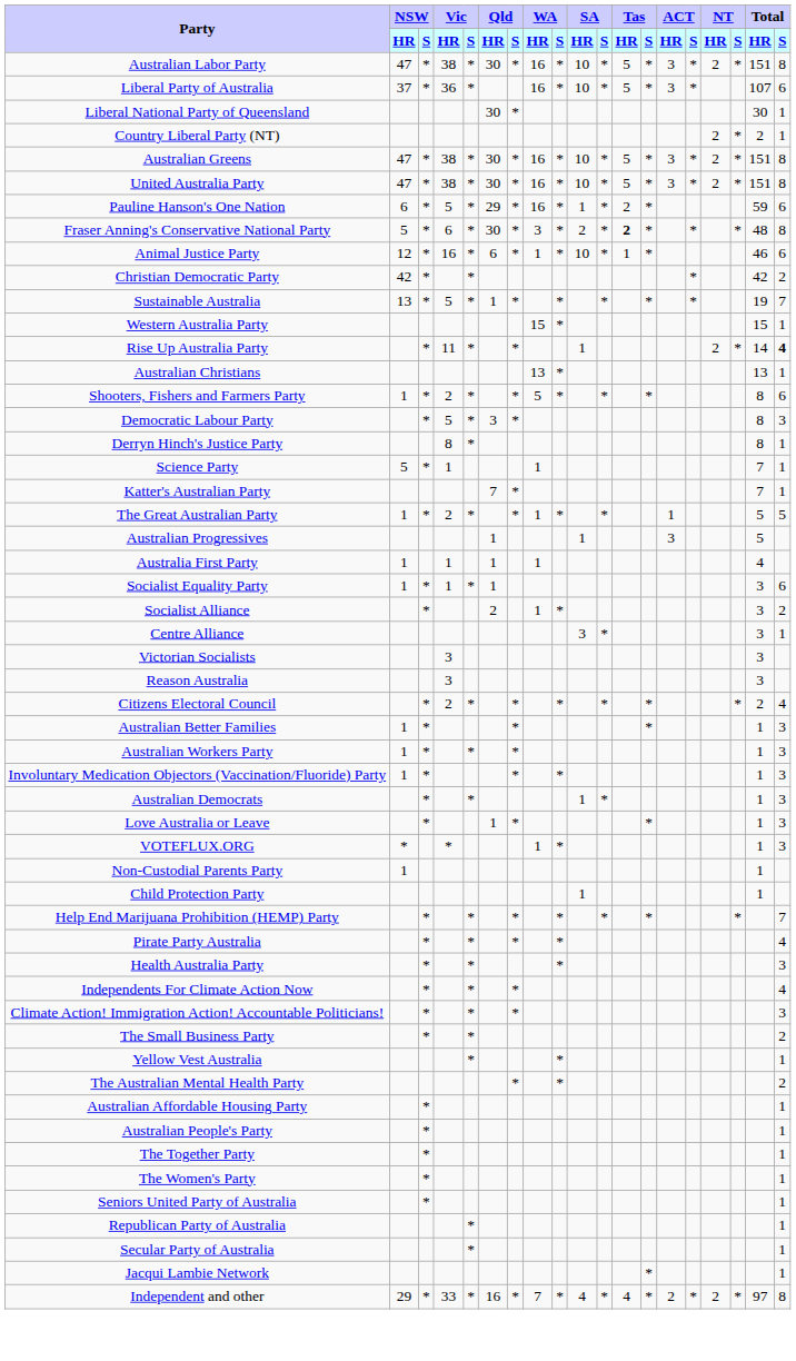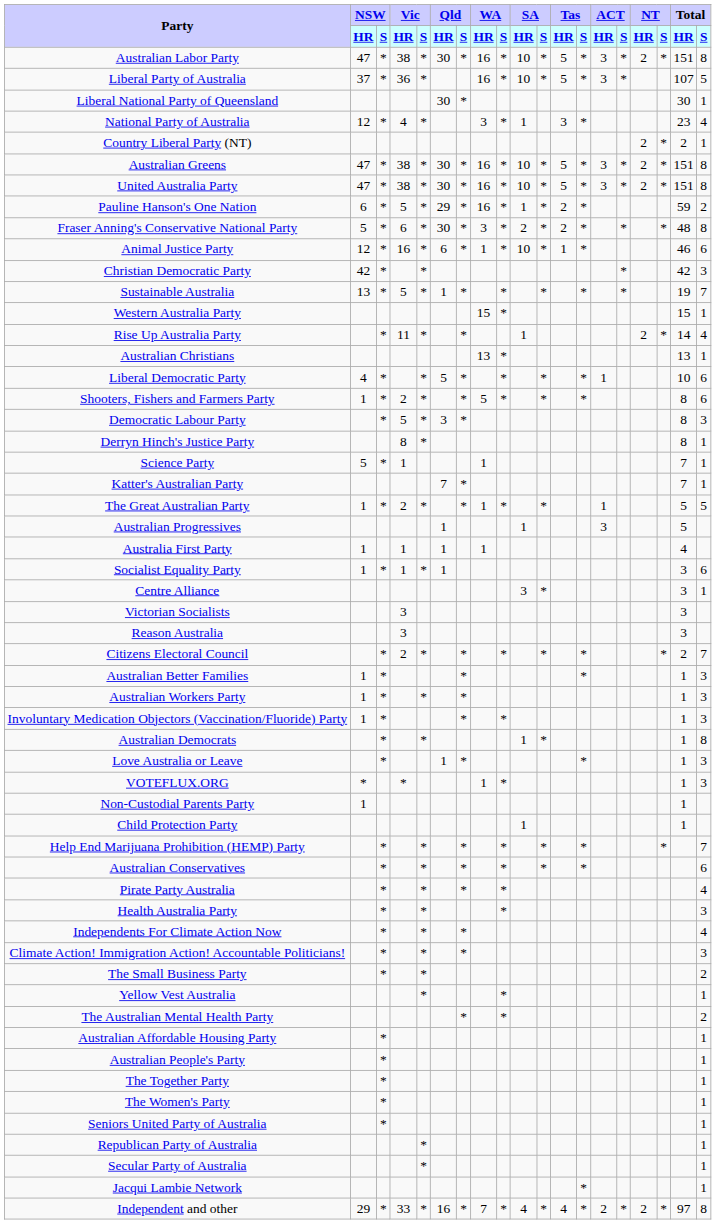 <table class="wikitable" style="text-align:center">
 <tr>
 <th rowspan="2" style="background:#ccf;">Party</th>
 <th colspan="2" style="background:#ccf;"><a href='#'>NSW</a></th>
 <th colspan="2" style="background:#ccf;"><a href='#'>Vic</a></th>
 <th colspan="2" style="background:#ccf;"><a href='#'>Qld</a></th>
 <th colspan="2" style="background:#ccf;"><a href='#'>WA</a></th>
 <th colspan="2" style="background:#ccf;"><a href='#'>SA</a></th>
 <th colspan="2" style="background:#ccf;"><a href='#'>Tas</a></th>
 <th colspan="2" style="background:#ccf;"><a href='#'>ACT</a></th>
 <th colspan="2" style="background:#ccf;"><a href='#'>NT</a></th>
 <th colspan="2" style="background:#ccf;">Total</th>
 </tr>
 <tr>
 <th style="background:#cff;"><a href='#'>HR</a></th>
 <th style="background:#cff;"><a href='#'>S</a></th>
 <th style="background:#cff;"><a href='#'>HR</a></th>
 <th style="background:#cff;"><a href='#'>S</a></th>
 <th style="background:#cff;"><a href='#'>HR</a></th>
 <th style="background:#cff;"><a href='#'>S</a></th>
 <th style="background:#cff;"><a href='#'>HR</a></th>
 <th style="background:#cff;"><a href='#'>S</a></th>
 <th style="background:#cff;"><a href='#'>HR</a></th>
 <th style="background:#cff;"><a href='#'>S</a></th>
 <th style="background:#cff;"><a href='#'>HR</a></th>
 <th style="background:#cff;"><a href='#'>S</a></th>
 <th style="background:#cff;"><a href='#'>HR</a></th>
 <th style="background:#cff;"><a href='#'>S</a></th>
 <th style="background:#cff;"><a href='#'>HR</a></th>
 <th style="background:#cff;"><a href='#'>S</a></th>
 <th style="background:#cff;"><a href='#'>HR</a></th>
 <th style="background:#cff;"><a href='#'>S</a></th>
 </tr>
 <tr>
 <td style="font-size:100%;"><a href='#'>Australian Labor Party</a></td>
 <td>47</td>
 <td>*</td>
 <td>38</td>
 <td>*</td>
 <td>30</td>
 <td>*</td>
 <td>16</td>
 <td>*</td>
 <td>10</td>
 <td>*</td>
 <td>5</td>
 <td>*</td>
 <td>3</td>
 <td>*</td>
 <td>2</td>
 <td>*</td>
 <td>151</td>
 <td>8</td>
 </tr>
 <tr>
 <td style="font-size:100%;"><a href='#'>Liberal Party of Australia</a></td>
 <td>37</td>
 <td>*</td>
 <td>36</td>
 <td>*</td>
 <td></td>
 <td></td>
 <td>16</td>
 <td>*</td>
 <td>10</td>
 <td>*</td>
 <td>5</td>
 <td>*</td>
 <td>3</td>
 <td>*</td>
 <td></td>
 <td></td>
 <td>107</td>
-<td>6</td>
+<td>5</td>
 </tr>
 <tr>
 <td style="font-size:100%;"><a href='#'>Liberal National Party of Queensland</a></td>
 <td></td>
 <td></td>
 <td></td>
 <td></td>
 <td>30</td>
 <td>*</td>
 <td></td>
 <td></td>
 <td></td>
 <td></td>
 <td></td>
 <td></td>
 <td></td>
 <td></td>
 <td></td>
 <td></td>
 <td>30</td>
 <td>1</td>
+</tr>
+<tr>
+<td style="font-size:100%;"><a href='#'>National Party of Australia</a></td>
+<td>12</td>
+<td>*</td>
+<td>4</td>
+<td>*</td>
+<td></td>
+<td></td>
+<td>3</td>
+<td>*</td>
+<td>1</td>
+<td></td>
+<td>3</td>
+<td>*</td>
+<td></td>
+<td></td>
+<td></td>
+<td></td>
+<td>23</td>
+<td>4</td>
 </tr>
 <tr>
 <td style="font-size:100%;"><a href='#'>Country Liberal Party</a> (NT)</td>
 <td></td>
 <td></td>
 <td></td>
 <td></td>
 <td></td>
 <td></td>
 <td></td>
 <td></td>
 <td></td>
 <td></td>
 <td></td>
 <td></td>
 <td></td>
 <td></td>
 <td>2</td>
 <td>*</td>
 <td>2</td>
 <td>1</td>
 </tr>
 <tr>
 <td style="font-size:100%;"><a href='#'>Australian Greens</a></td>
 <td>47</td>
 <td>*</td>
 <td>38</td>
 <td>*</td>
 <td>30</td>
 <td>*</td>
 <td>16</td>
 <td>*</td>
 <td>10</td>
 <td>*</td>
 <td>5</td>
 <td>*</td>
 <td>3</td>
 <td>*</td>
 <td>2</td>
 <td>*</td>
 <td>151</td>
 <td>8</td>
 </tr>
 <tr>
 <td style="font-size:100%;"><a href='#'>United Australia Party</a></td>
 <td>47</td>
 <td>*</td>
 <td>38</td>
 <td>*</td>
 <td>30</td>
 <td>*</td>
 <td>16</td>
 <td>*</td>
 <td>10</td>
 <td>*</td>
 <td>5</td>
 <td>*</td>
 <td>3</td>
 <td>*</td>
 <td>2</td>
 <td>*</td>
 <td>151</td>
 <td>8</td>
 </tr>
 <tr>
 <td style="font-size:100%;"><a href='#'>Pauline Hanson's One Nation</a></td>
 <td>6</td>
 <td>*</td>
 <td>5</td>
 <td>*</td>
 <td>29</td>
 <td>*</td>
 <td>16</td>
 <td>*</td>
 <td>1</td>
 <td>*</td>
 <td>2</td>
 <td>*</td>
 <td></td>
 <td></td>
 <td></td>
 <td></td>
 <td>59</td>
-<td>6</td>
+<td>2</td>
 </tr>
 <tr>
 <td style="font-size:100%;"><a href='#'>Fraser Anning's Conservative National Party</a></td>
 <td>5</td>
 <td>*</td>
 <td>6</td>
 <td>*</td>
 <td>30</td>
 <td>*</td>
 <td>3</td>
 <td>*</td>
 <td>2</td>
 <td>*</td>
-<td><strong>2</strong></td>
+<td>2</td>
 <td>*</td>
 <td></td>
 <td>*</td>
 <td></td>
 <td>*</td>
 <td>48</td>
 <td>8</td>
 </tr>
 <tr>
 <td style="font-size:100%;"><a href='#'>Animal Justice Party</a></td>
 <td>12</td>
 <td>*</td>
 <td>16</td>
 <td>*</td>
 <td>6</td>
 <td>*</td>
 <td>1</td>
 <td>*</td>
 <td>10</td>
 <td>*</td>
 <td>1</td>
 <td>*</td>
 <td></td>
 <td></td>
 <td></td>
 <td></td>
 <td>46</td>
 <td>6</td>
 </tr>
 <tr>
 <td style="font-size:100%;"><a href='#'>Christian Democratic Party</a></td>
 <td>42</td>
 <td>*</td>
 <td></td>
 <td>*</td>
 <td></td>
 <td></td>
 <td></td>
 <td></td>
 <td></td>
 <td></td>
 <td></td>
 <td></td>
 <td></td>
 <td>*</td>
 <td></td>
 <td></td>
 <td>42</td>
-<td>2</td>
+<td>3</td>
 </tr>
 <tr>
 <td style="font-size:100%;"><a href='#'>Sustainable Australia</a></td>
 <td>13</td>
 <td>*</td>
 <td>5</td>
 <td>*</td>
 <td>1</td>
 <td>*</td>
 <td></td>
 <td>*</td>
 <td></td>
 <td>*</td>
 <td></td>
 <td>*</td>
 <td></td>
 <td>*</td>
 <td></td>
 <td></td>
 <td>19</td>
 <td>7</td>
 </tr>
 <tr>
 <td style="font-size:100%;"><a href='#'>Western Australia Party</a></td>
 <td></td>
 <td></td>
 <td></td>
 <td></td>
 <td></td>
 <td></td>
 <td>15</td>
 <td>*</td>
 <td></td>
 <td></td>
 <td></td>
 <td></td>
 <td></td>
 <td></td>
 <td></td>
 <td></td>
 <td>15</td>
 <td>1</td>
 </tr>
 <tr>
 <td style="font-size:100%;"><a href='#'>Rise Up Australia Party</a></td>
 <td></td>
 <td>*</td>
 <td>11</td>
 <td>*</td>
 <td></td>
 <td>*</td>
 <td></td>
 <td></td>
 <td>1</td>
 <td></td>
 <td></td>
 <td></td>
 <td></td>
 <td></td>
 <td>2</td>
 <td>*</td>
 <td>14</td>
-<td><strong>4</strong></td>
+<td>4</td>
 </tr>
 <tr>
 <td style="font-size:100%;"><a href='#'>Australian Christians</a></td>
 <td></td>
 <td></td>
 <td></td>
 <td></td>
 <td></td>
 <td></td>
 <td>13</td>
 <td>*</td>
 <td></td>
 <td></td>
 <td></td>
 <td></td>
 <td></td>
 <td></td>
 <td></td>
 <td></td>
 <td>13</td>
 <td>1</td>
+</tr>
+<tr>
+<td style="font-size:100%;"><a href='#'>Liberal Democratic Party</a></td>
+<td>4</td>
+<td>*</td>
+<td></td>
+<td>*</td>
+<td>5</td>
+<td>*</td>
+<td></td>
+<td>*</td>
+<td></td>
+<td>*</td>
+<td></td>
+<td>*</td>
+<td>1</td>
+<td></td>
+<td></td>
+<td></td>
+<td>10</td>
+<td>6</td>
 </tr>
 <tr>
 <td style="font-size:100%;"><a href='#'>Shooters, Fishers and Farmers Party</a></td>
 <td>1</td>
 <td>*</td>
 <td>2</td>
 <td>*</td>
 <td></td>
 <td>*</td>
 <td>5</td>
 <td>*</td>
 <td></td>
 <td>*</td>
 <td></td>
 <td>*</td>
 <td></td>
 <td></td>
 <td></td>
 <td></td>
 <td>8</td>
 <td>6</td>
 </tr>
 <tr>
 <td style="font-size:100%;"><a href='#'>Democratic Labour Party</a></td>
 <td></td>
 <td>*</td>
 <td>5</td>
 <td>*</td>
 <td>3</td>
 <td>*</td>
 <td></td>
 <td></td>
 <td></td>
 <td></td>
 <td></td>
 <td></td>
 <td></td>
 <td></td>
 <td></td>
 <td></td>
 <td>8</td>
 <td>3</td>
 </tr>
 <tr>
 <td style="font-size:100%;"><a href='#'>Derryn Hinch's Justice Party</a></td>
 <td></td>
 <td></td>
 <td>8</td>
 <td>*</td>
 <td></td>
 <td></td>
 <td></td>
 <td></td>
 <td></td>
 <td></td>
 <td></td>
 <td></td>
 <td></td>
 <td></td>
 <td></td>
 <td></td>
 <td>8</td>
 <td>1</td>
 </tr>
 <tr>
 <td style="font-size:100%;"><a href='#'>Science Party</a></td>
 <td>5</td>
 <td>*</td>
 <td>1</td>
 <td></td>
 <td></td>
 <td></td>
 <td>1</td>
 <td></td>
 <td></td>
 <td></td>
 <td></td>
 <td></td>
 <td></td>
 <td></td>
 <td></td>
 <td></td>
 <td>7</td>
 <td>1</td>
 </tr>
 <tr>
 <td style="font-size:100%;"><a href='#'>Katter's Australian Party</a></td>
 <td></td>
 <td></td>
 <td></td>
 <td></td>
 <td>7</td>
 <td>*</td>
 <td></td>
 <td></td>
 <td></td>
 <td></td>
 <td></td>
 <td></td>
 <td></td>
 <td></td>
 <td></td>
 <td></td>
 <td>7</td>
 <td>1</td>
 </tr>
 <tr>
 <td style="font-size:100%;"><a href='#'>The Great Australian Party</a></td>
 <td>1</td>
 <td>*</td>
 <td>2</td>
 <td>*</td>
 <td></td>
 <td>*</td>
 <td>1</td>
 <td>*</td>
 <td></td>
 <td>*</td>
 <td></td>
 <td></td>
 <td>1</td>
 <td></td>
 <td></td>
 <td></td>
 <td>5</td>
 <td>5</td>
 </tr>
 <tr>
 <td style="font-size:100%;"><a href='#'>Australian Progressives</a></td>
 <td></td>
 <td></td>
 <td></td>
 <td></td>
 <td>1</td>
 <td></td>
 <td></td>
 <td></td>
 <td>1</td>
 <td></td>
 <td></td>
 <td></td>
 <td>3</td>
 <td></td>
 <td></td>
 <td></td>
 <td>5</td>
 <td></td>
 </tr>
 <tr>
 <td style="font-size:100%;"><a href='#'>Australia First Party</a></td>
 <td>1</td>
 <td></td>
 <td>1</td>
 <td></td>
 <td>1</td>
 <td></td>
 <td>1</td>
 <td></td>
 <td></td>
 <td></td>
 <td></td>
 <td></td>
 <td></td>
 <td></td>
 <td></td>
 <td></td>
 <td>4</td>
 <td></td>
 </tr>
 <tr>
 <td style="font-size:100%;"><a href='#'>Socialist Equality Party</a></td>
 <td>1</td>
 <td>*</td>
 <td>1</td>
 <td>*</td>
 <td>1</td>
 <td></td>
 <td></td>
 <td></td>
 <td></td>
 <td></td>
 <td></td>
 <td></td>
 <td></td>
 <td></td>
 <td></td>
 <td></td>
 <td>3</td>
 <td>6</td>
 </tr>
 <tr>
-<td style="font-size:100%;"><a href='#'>Socialist Alliance</a></td>
-<td></td>
-<td>*</td>
-<td></td>
-<td></td>
-<td>2</td>
-<td></td>
-<td>1</td>
-<td>*</td>
-<td></td>
-<td></td>
-<td></td>
-<td></td>
-<td></td>
-<td></td>
-<td></td>
-<td></td>
-<td>3</td>
-<td>2</td>
-</tr>
-<tr>
 <td style="font-size:100%;"><a href='#'>Centre Alliance</a></td>
 <td></td>
 <td></td>
 <td></td>
 <td></td>
 <td></td>
 <td></td>
 <td></td>
 <td></td>
 <td>3</td>
 <td>*</td>
 <td></td>
 <td></td>
 <td></td>
 <td></td>
 <td></td>
 <td></td>
 <td>3</td>
 <td>1</td>
 </tr>
 <tr>
 <td style="font-size:100%;"><a href='#'>Victorian Socialists</a></td>
 <td></td>
 <td></td>
 <td>3</td>
 <td></td>
 <td></td>
 <td></td>
 <td></td>
 <td></td>
 <td></td>
 <td></td>
 <td></td>
 <td></td>
 <td></td>
 <td></td>
 <td></td>
 <td></td>
 <td>3</td>
 <td></td>
 </tr>
 <tr>
 <td style="font-size:100%;"><a href='#'>Reason Australia</a></td>
 <td></td>
 <td></td>
 <td>3</td>
 <td></td>
 <td></td>
 <td></td>
 <td></td>
 <td></td>
 <td></td>
 <td></td>
 <td></td>
 <td></td>
 <td></td>
 <td></td>
 <td></td>
 <td></td>
 <td>3</td>
 <td></td>
 </tr>
 <tr>
 <td style="font-size:100%;"><a href='#'>Citizens Electoral Council</a></td>
 <td></td>
 <td>*</td>
 <td>2</td>
 <td>*</td>
 <td></td>
 <td>*</td>
 <td></td>
 <td>*</td>
 <td></td>
 <td>*</td>
 <td></td>
 <td>*</td>
 <td></td>
 <td></td>
 <td></td>
 <td>*</td>
 <td>2</td>
-<td>4</td>
+<td>7</td>
 </tr>
 <tr>
 <td style="font-size:100%;"><a href='#'>Australian Better Families</a></td>
 <td>1</td>
 <td>*</td>
 <td></td>
 <td></td>
 <td></td>
 <td>*</td>
 <td></td>
 <td></td>
 <td></td>
 <td></td>
 <td></td>
 <td>*</td>
 <td></td>
 <td></td>
 <td></td>
 <td></td>
 <td>1</td>
 <td>3</td>
 </tr>
 <tr>
 <td style="font-size:100%;"><a href='#'>Australian Workers Party</a></td>
 <td>1</td>
 <td>*</td>
 <td></td>
 <td>*</td>
 <td></td>
 <td>*</td>
 <td></td>
 <td></td>
 <td></td>
 <td></td>
 <td></td>
 <td></td>
 <td></td>
 <td></td>
 <td></td>
 <td></td>
 <td>1</td>
 <td>3</td>
 </tr>
 <tr>
 <td style="font-size:100%;"><a href='#'>Involuntary Medication Objectors (Vaccination/Fluoride) Party</a></td>
 <td>1</td>
 <td>*</td>
 <td></td>
 <td></td>
 <td></td>
 <td>*</td>
 <td></td>
 <td>*</td>
 <td></td>
 <td></td>
 <td></td>
 <td></td>
 <td></td>
 <td></td>
 <td></td>
 <td></td>
 <td>1</td>
 <td>3</td>
 </tr>
 <tr>
 <td style="font-size:100%;"><a href='#'>Australian Democrats</a></td>
 <td></td>
 <td>*</td>
 <td></td>
 <td>*</td>
 <td></td>
 <td></td>
 <td></td>
 <td></td>
 <td>1</td>
 <td>*</td>
 <td></td>
 <td></td>
 <td></td>
 <td></td>
 <td></td>
 <td></td>
 <td>1</td>
-<td>3</td>
+<td>8</td>
 </tr>
 <tr>
 <td style="font-size:100%;"><a href='#'>Love Australia or Leave</a></td>
 <td></td>
 <td>*</td>
 <td></td>
 <td></td>
 <td>1</td>
 <td>*</td>
 <td></td>
 <td></td>
 <td></td>
 <td></td>
 <td></td>
 <td>*</td>
 <td></td>
 <td></td>
 <td></td>
 <td></td>
 <td>1</td>
 <td>3</td>
 </tr>
 <tr>
 <td style="font-size:100%;"><a href='#'>VOTEFLUX.ORG</a></td>
 <td>*</td>
 <td></td>
 <td>*</td>
 <td></td>
 <td></td>
 <td></td>
 <td>1</td>
 <td>*</td>
 <td></td>
 <td></td>
 <td></td>
 <td></td>
 <td></td>
 <td></td>
 <td></td>
 <td></td>
 <td>1</td>
 <td>3</td>
 </tr>
 <tr>
 <td style="font-size:100%;"><a href='#'>Non-Custodial Parents Party</a></td>
 <td>1</td>
 <td></td>
 <td></td>
 <td></td>
 <td></td>
 <td></td>
 <td></td>
 <td></td>
 <td></td>
 <td></td>
 <td></td>
 <td></td>
 <td></td>
 <td></td>
 <td></td>
 <td></td>
 <td>1</td>
 <td></td>
 </tr>
 <tr>
 <td style="font-size:100%;"><a href='#'>Child Protection Party</a></td>
 <td></td>
 <td></td>
 <td></td>
 <td></td>
 <td></td>
 <td></td>
 <td></td>
 <td></td>
 <td>1</td>
 <td></td>
 <td></td>
 <td></td>
 <td></td>
 <td></td>
 <td></td>
 <td></td>
 <td>1</td>
 <td></td>
 </tr>
 <tr>
 <td style="font-size:100%;"><a href='#'>Help End Marijuana Prohibition (HEMP) Party</a></td>
 <td></td>
 <td>*</td>
 <td></td>
 <td>*</td>
 <td></td>
 <td>*</td>
 <td></td>
 <td>*</td>
 <td></td>
 <td>*</td>
 <td></td>
 <td>*</td>
 <td></td>
 <td></td>
 <td></td>
 <td>*</td>
 <td></td>
 <td>7</td>
+</tr>
+<tr>
+<td style="font-size:100%;"><a href='#'>Australian Conservatives</a></td>
+<td></td>
+<td>*</td>
+<td></td>
+<td>*</td>
+<td></td>
+<td>*</td>
+<td></td>
+<td>*</td>
+<td></td>
+<td>*</td>
+<td></td>
+<td>*</td>
+<td></td>
+<td></td>
+<td></td>
+<td></td>
+<td></td>
+<td>6</td>
 </tr>
 <tr>
 <td style="font-size:100%;"><a href='#'>Pirate Party Australia</a></td>
 <td></td>
 <td>*</td>
 <td></td>
 <td>*</td>
 <td></td>
 <td>*</td>
 <td></td>
 <td>*</td>
 <td></td>
 <td></td>
 <td></td>
 <td></td>
 <td></td>
 <td></td>
 <td></td>
 <td></td>
 <td></td>
 <td>4</td>
 </tr>
 <tr>
 <td style="font-size:100%;"><a href='#'>Health Australia Party</a></td>
 <td></td>
 <td>*</td>
 <td></td>
 <td>*</td>
 <td></td>
 <td></td>
 <td></td>
 <td>*</td>
 <td></td>
 <td></td>
 <td></td>
 <td></td>
 <td></td>
 <td></td>
 <td></td>
 <td></td>
 <td></td>
 <td>3</td>
 </tr>
 <tr>
 <td style="font-size:100%;"><a href='#'>Independents For Climate Action Now</a></td>
 <td></td>
 <td>*</td>
 <td></td>
 <td>*</td>
 <td></td>
 <td>*</td>
 <td></td>
 <td></td>
 <td></td>
 <td></td>
 <td></td>
 <td></td>
 <td></td>
 <td></td>
 <td></td>
 <td></td>
 <td></td>
 <td>4</td>
 </tr>
 <tr>
 <td style="font-size:100%;"><a href='#'>Climate Action! Immigration Action! Accountable Politicians!</a></td>
 <td></td>
 <td>*</td>
 <td></td>
 <td>*</td>
 <td></td>
 <td>*</td>
 <td></td>
 <td></td>
 <td></td>
 <td></td>
 <td></td>
 <td></td>
 <td></td>
 <td></td>
 <td></td>
 <td></td>
 <td></td>
 <td>3</td>
 </tr>
 <tr>
 <td style="font-size:100%;"><a href='#'>The Small Business Party</a></td>
 <td></td>
 <td>*</td>
 <td></td>
 <td>*</td>
 <td></td>
 <td></td>
 <td></td>
 <td></td>
 <td></td>
 <td></td>
 <td></td>
 <td></td>
 <td></td>
 <td></td>
 <td></td>
 <td></td>
 <td></td>
 <td>2</td>
 </tr>
 <tr>
 <td style="font-size:100%;"><a href='#'>Yellow Vest Australia</a></td>
 <td></td>
 <td></td>
 <td></td>
 <td>*</td>
 <td></td>
 <td></td>
 <td></td>
 <td>*</td>
 <td></td>
 <td></td>
 <td></td>
 <td></td>
 <td></td>
 <td></td>
 <td></td>
 <td></td>
 <td></td>
 <td>1</td>
 </tr>
 <tr>
 <td style="font-size:100%;"><a href='#'>The Australian Mental Health Party</a></td>
 <td></td>
 <td></td>
 <td></td>
 <td></td>
 <td></td>
 <td>*</td>
 <td></td>
 <td>*</td>
 <td></td>
 <td></td>
 <td></td>
 <td></td>
 <td></td>
 <td></td>
 <td></td>
 <td></td>
 <td></td>
 <td>2</td>
 </tr>
 <tr>
 <td style="font-size:100%;"><a href='#'>Australian Affordable Housing Party</a></td>
 <td></td>
 <td>*</td>
 <td></td>
 <td></td>
 <td></td>
 <td></td>
 <td></td>
 <td></td>
 <td></td>
 <td></td>
 <td></td>
 <td></td>
 <td></td>
 <td></td>
 <td></td>
 <td></td>
 <td></td>
 <td>1</td>
 </tr>
 <tr>
 <td style="font-size:100%;"><a href='#'>Australian People's Party</a></td>
 <td></td>
 <td>*</td>
 <td></td>
 <td></td>
 <td></td>
 <td></td>
 <td></td>
 <td></td>
 <td></td>
 <td></td>
 <td></td>
 <td></td>
 <td></td>
 <td></td>
 <td></td>
 <td></td>
 <td></td>
 <td>1</td>
 </tr>
 <tr>
 <td style="font-size:100%;"><a href='#'>The Together Party</a></td>
 <td></td>
 <td>*</td>
 <td></td>
 <td></td>
 <td></td>
 <td></td>
 <td></td>
 <td></td>
 <td></td>
 <td></td>
 <td></td>
 <td></td>
 <td></td>
 <td></td>
 <td></td>
 <td></td>
 <td></td>
 <td>1</td>
 </tr>
 <tr>
 <td style="font-size:100%;"><a href='#'>The Women's Party</a></td>
 <td></td>
 <td>*</td>
 <td></td>
 <td></td>
 <td></td>
 <td></td>
 <td></td>
 <td></td>
 <td></td>
 <td></td>
 <td></td>
 <td></td>
 <td></td>
 <td></td>
 <td></td>
 <td></td>
 <td></td>
 <td>1</td>
 </tr>
 <tr>
 <td style="font-size:100%;"><a href='#'>Seniors United Party of Australia</a></td>
 <td></td>
 <td>*</td>
 <td></td>
 <td></td>
 <td></td>
 <td></td>
 <td></td>
 <td></td>
 <td></td>
 <td></td>
 <td></td>
 <td></td>
 <td></td>
 <td></td>
 <td></td>
 <td></td>
 <td></td>
 <td>1</td>
 </tr>
 <tr>
 <td style="font-size:100%;"><a href='#'>Republican Party of Australia</a></td>
 <td></td>
 <td></td>
 <td></td>
 <td>*</td>
 <td></td>
 <td></td>
 <td></td>
 <td></td>
 <td></td>
 <td></td>
 <td></td>
 <td></td>
 <td></td>
 <td></td>
 <td></td>
 <td></td>
 <td></td>
 <td>1</td>
 </tr>
 <tr>
 <td style="font-size:100%;"><a href='#'>Secular Party of Australia</a></td>
 <td></td>
 <td></td>
 <td></td>
 <td>*</td>
 <td></td>
 <td></td>
 <td></td>
 <td></td>
 <td></td>
 <td></td>
 <td></td>
 <td></td>
 <td></td>
 <td></td>
 <td></td>
 <td></td>
 <td></td>
 <td>1</td>
 </tr>
 <tr>
 <td style="font-size:100%;"><a href='#'>Jacqui Lambie Network</a></td>
 <td></td>
 <td></td>
 <td></td>
 <td></td>
 <td></td>
 <td></td>
 <td></td>
 <td></td>
 <td></td>
 <td></td>
 <td></td>
 <td>*</td>
 <td></td>
 <td></td>
 <td></td>
 <td></td>
 <td></td>
 <td>1</td>
 </tr>
 <tr>
 <td style="font-size:100%;"><a href='#'>Independent</a> and other</td>
 <td>29</td>
 <td>*</td>
 <td>33</td>
 <td>*</td>
 <td>16</td>
 <td>*</td>
 <td>7</td>
 <td>*</td>
 <td>4</td>
 <td>*</td>
 <td>4</td>
 <td>*</td>
 <td>2</td>
 <td>*</td>
 <td>2</td>
 <td>*</td>
 <td>97</td>
 <td>8</td>
 </tr>
 </table>
